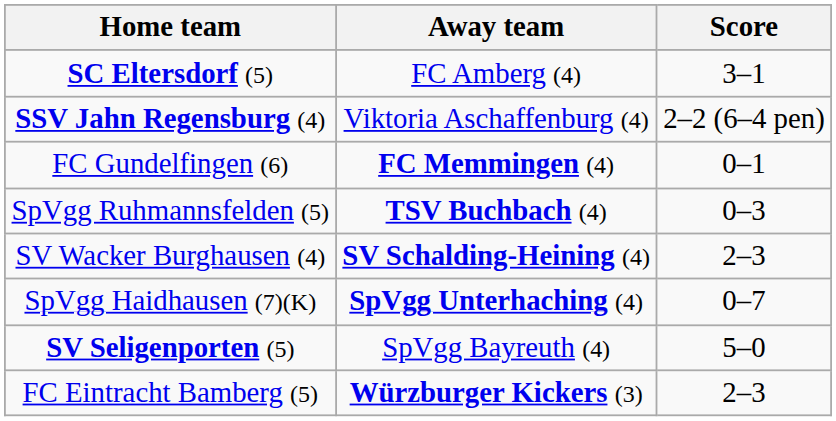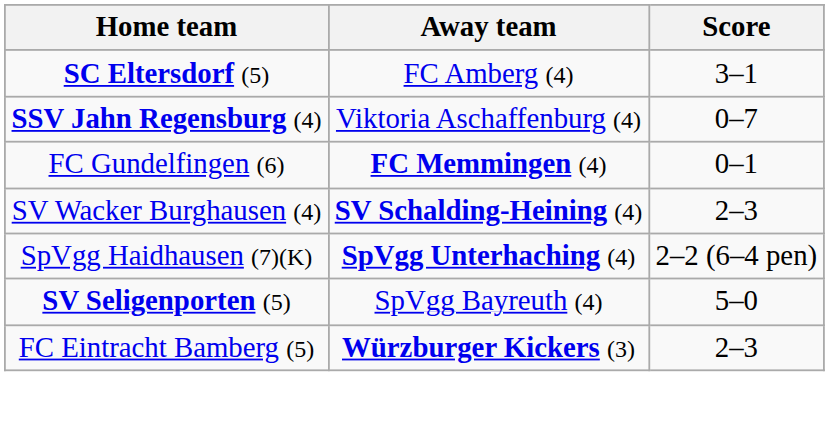 <table class="wikitable" style="text-align: center">
 <tr>
 <th>Home team</th>
 <th>Away team</th>
 <th>Score</th>
 </tr>
 <tr>
 <td><strong><a href='#'>SC Eltersdorf</a></strong> <small>(5)</small></td>
 <td><a href='#'>FC Amberg</a> <small>(4)</small></td>
 <td>3–1</td>
 </tr>
 <tr>
 <td><strong><a href='#'>SSV Jahn Regensburg</a></strong> <small>(4)</small></td>
 <td><a href='#'>Viktoria Aschaffenburg</a> <small>(4)</small></td>
-<td>2–2 (6–4 pen)</td>
+<td>0–7</td>
 </tr>
 <tr>
 <td><a href='#'>FC Gundelfingen</a> <small>(6)</small></td>
 <td><strong><a href='#'>FC Memmingen</a></strong> <small>(4)</small></td>
 <td>0–1</td>
-</tr>
-<tr>
-<td><a href='#'>SpVgg Ruhmannsfelden</a> <small>(5)</small></td>
-<td><strong><a href='#'>TSV Buchbach</a></strong> <small>(4)</small></td>
-<td>0–3</td>
 </tr>
 <tr>
 <td><a href='#'>SV Wacker Burghausen</a> <small>(4)</small></td>
 <td><strong><a href='#'>SV Schalding-Heining</a></strong> <small>(4)</small></td>
 <td>2–3</td>
 </tr>
 <tr>
 <td><a href='#'>SpVgg Haidhausen</a> <small>(7)(K)</small></td>
 <td><strong><a href='#'>SpVgg Unterhaching</a></strong> <small>(4)</small></td>
-<td>0–7</td>
+<td>2–2 (6–4 pen)</td>
 </tr>
 <tr>
 <td><strong><a href='#'>SV Seligenporten</a></strong> <small>(5)</small></td>
 <td><a href='#'>SpVgg Bayreuth</a> <small>(4)</small></td>
 <td>5–0</td>
 </tr>
 <tr>
 <td><a href='#'>FC Eintracht Bamberg</a> <small>(5)</small></td>
 <td><strong><a href='#'>Würzburger Kickers</a></strong> <small>(3)</small></td>
 <td>2–3</td>
 </tr>
 </table>
